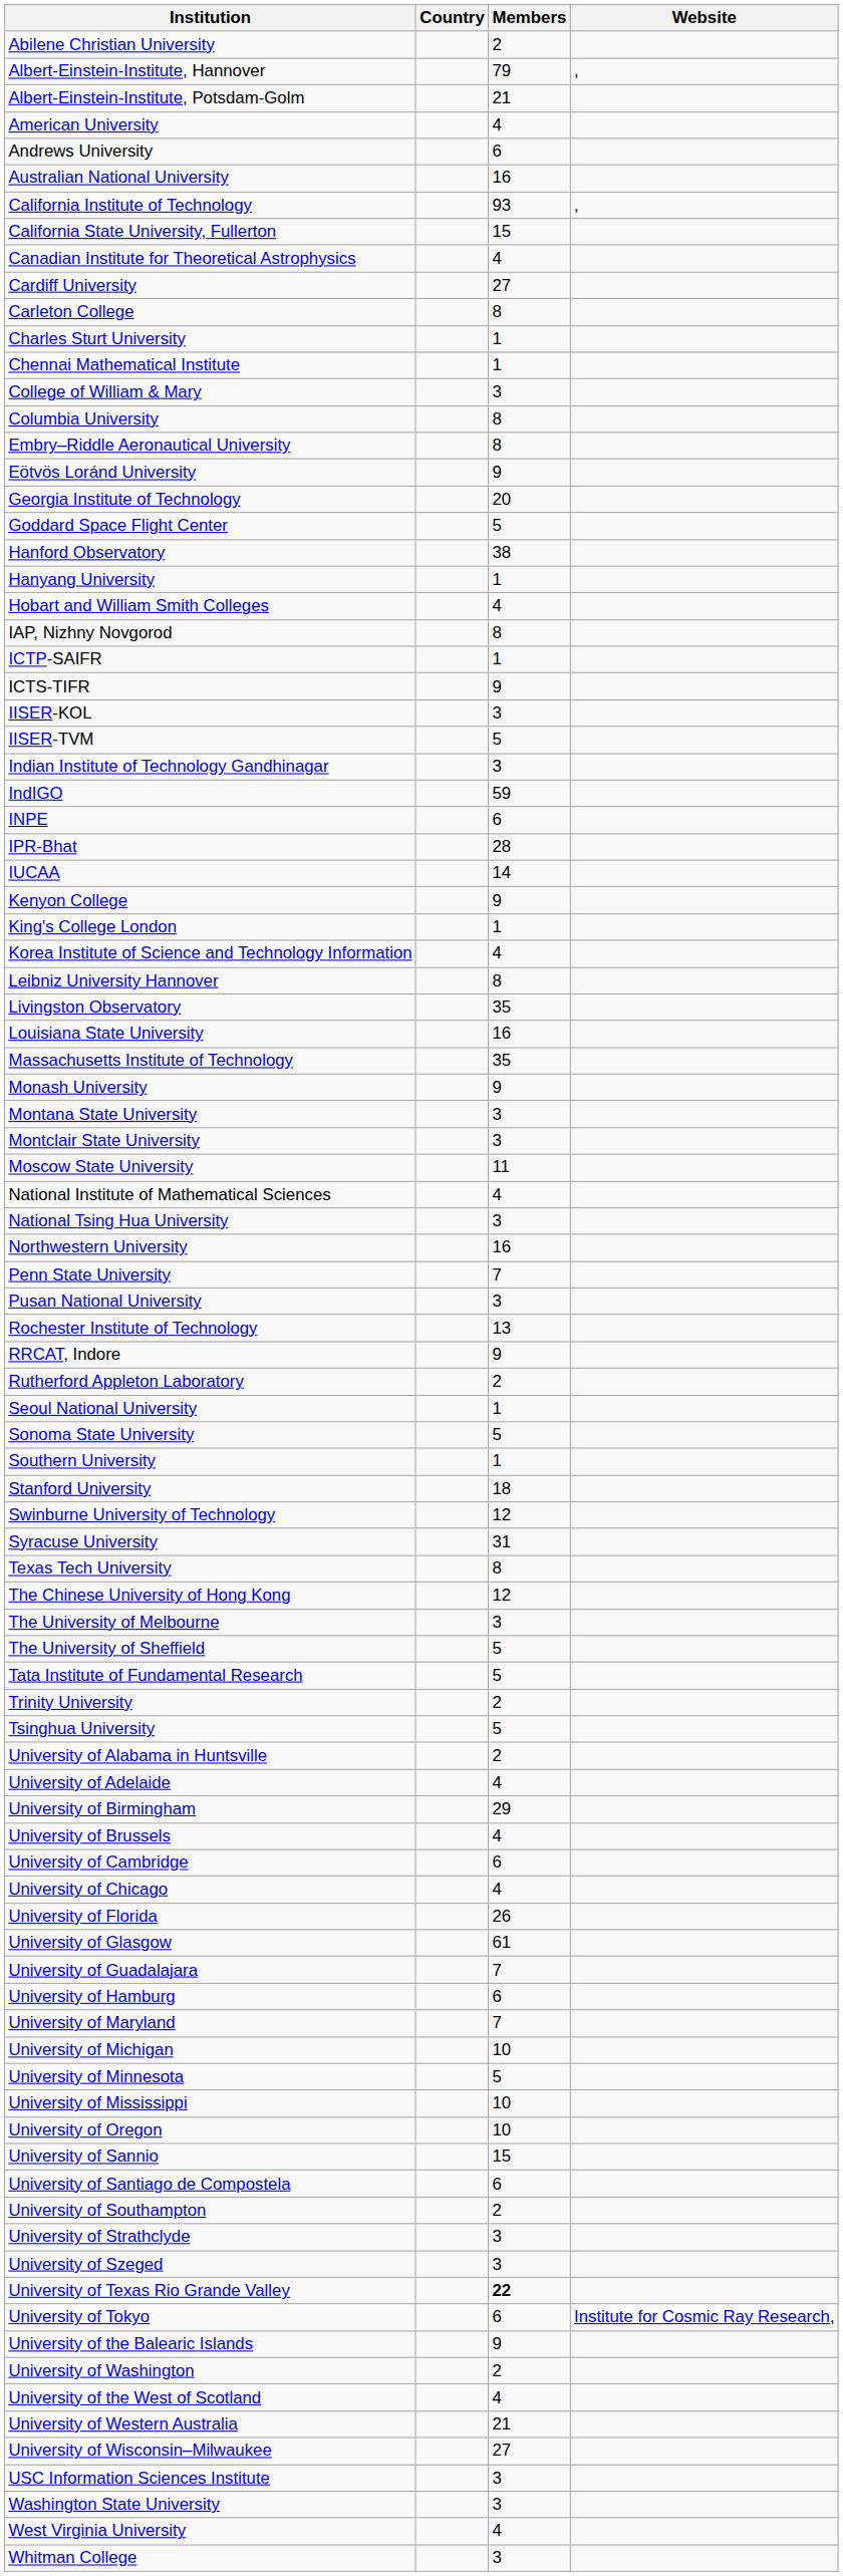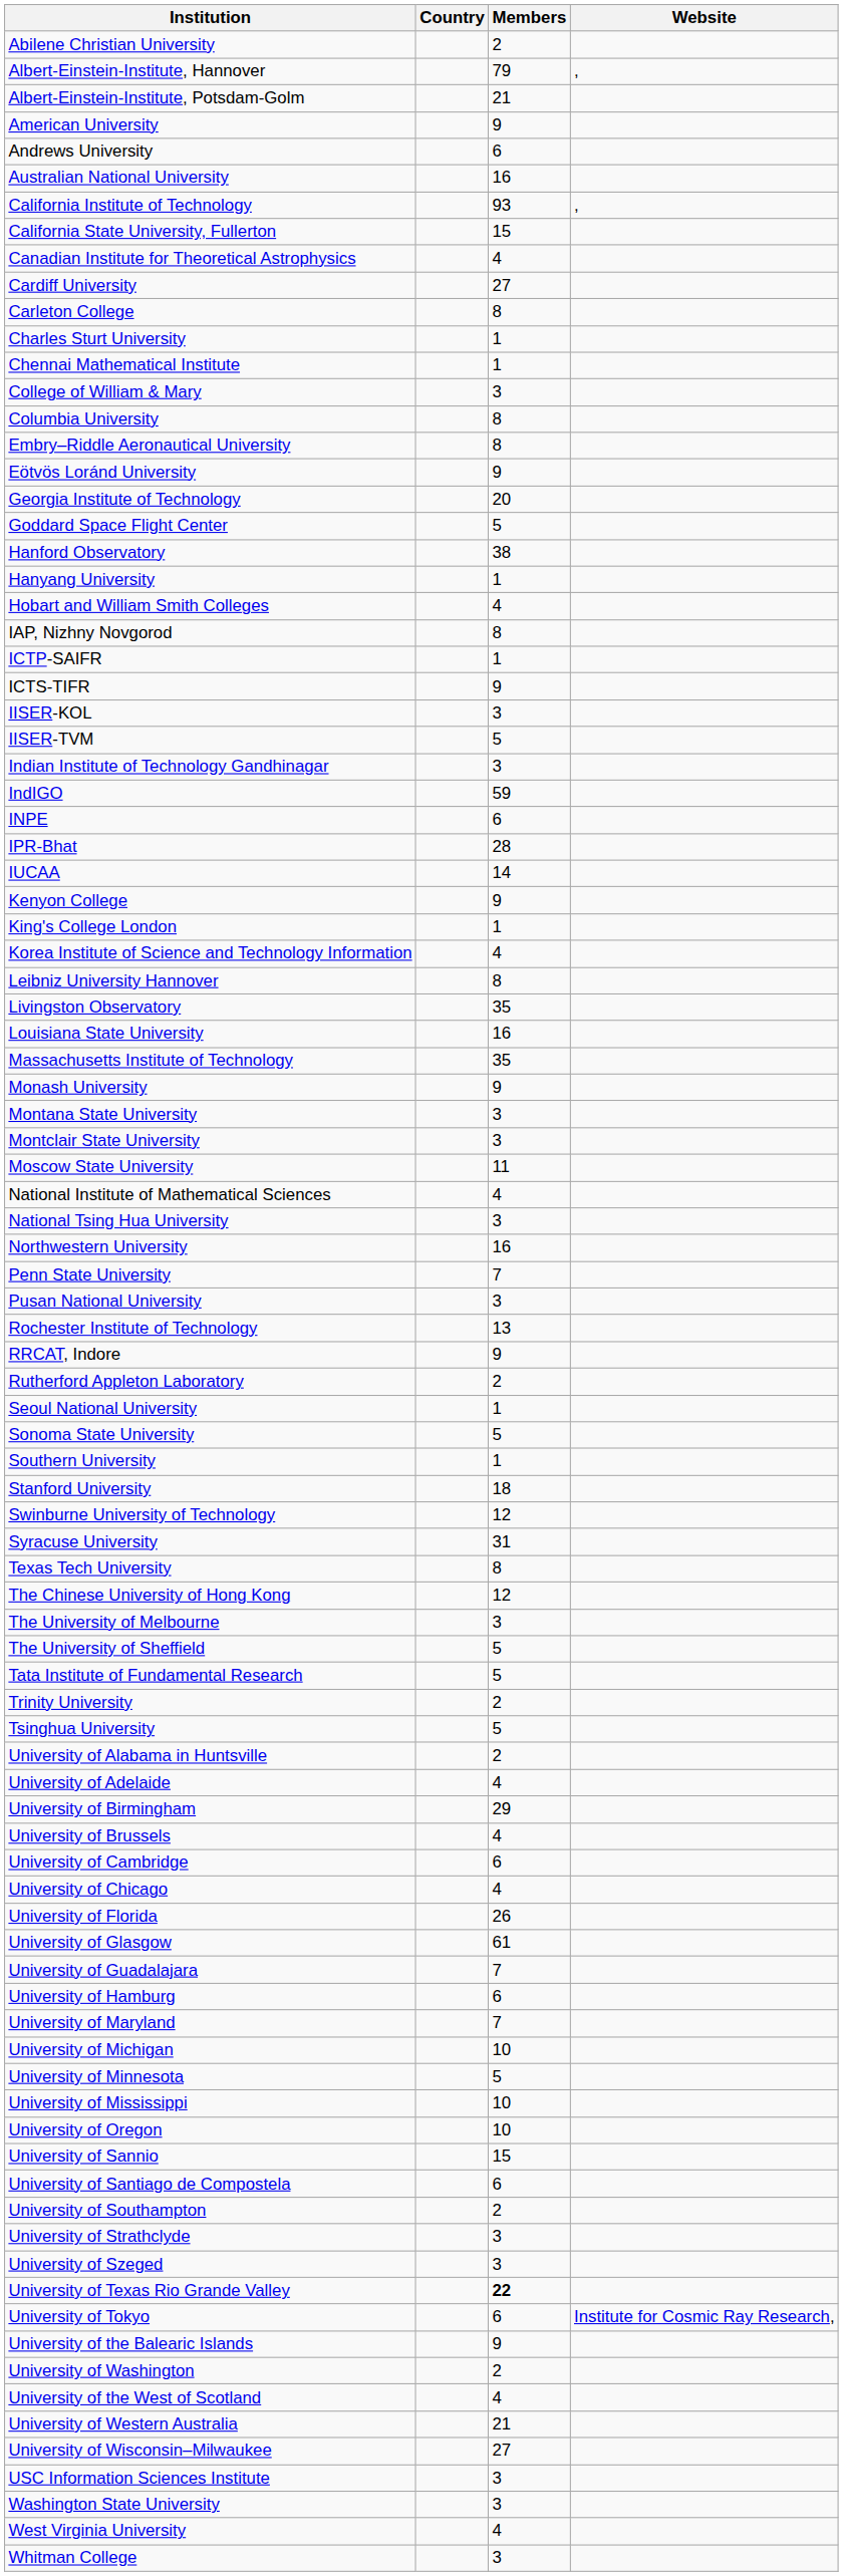 <table class="wikitable sortable">
 <tr>
 <th>Institution</th>
 <th>Country</th>
 <th>Members</th>
 <th>Website</th>
 </tr>
 <tr>
 <td><a href='#'>Abilene Christian University</a></td>
 <td></td>
 <td>2</td>
 <td></td>
 </tr>
 <tr>
 <td><a href='#'>Albert-Einstein-Institute</a>, Hannover</td>
 <td></td>
 <td>79</td>
 <td>,  </td>
 </tr>
 <tr>
 <td><a href='#'>Albert-Einstein-Institute</a>, Potsdam-Golm</td>
 <td></td>
 <td>21</td>
 <td> </td>
 </tr>
 <tr>
 <td><a href='#'>American University</a></td>
 <td></td>
-<td>4</td>
+<td>9</td>
 <td></td>
 </tr>
 <tr>
 <td>Andrews University</td>
 <td></td>
 <td>6</td>
 <td> </td>
 </tr>
 <tr>
 <td><a href='#'>Australian National University</a></td>
 <td></td>
 <td>16</td>
 <td> </td>
 </tr>
 <tr>
 <td><a href='#'>California Institute of Technology</a></td>
 <td></td>
 <td>93</td>
 <td>, </td>
 </tr>
 <tr>
 <td><a href='#'>California State University, Fullerton</a></td>
 <td></td>
 <td>15</td>
 <td></td>
 </tr>
 <tr>
 <td><a href='#'>Canadian Institute for Theoretical Astrophysics</a></td>
 <td></td>
 <td>4</td>
 <td></td>
 </tr>
 <tr>
 <td><a href='#'>Cardiff University</a></td>
 <td></td>
 <td>27</td>
 <td></td>
 </tr>
 <tr>
 <td><a href='#'>Carleton College</a></td>
 <td></td>
 <td>8</td>
 <td></td>
 </tr>
 <tr>
 <td><a href='#'>Charles Sturt University</a></td>
 <td></td>
 <td>1</td>
 <td></td>
 </tr>
 <tr>
 <td><a href='#'>Chennai Mathematical Institute</a></td>
 <td></td>
 <td>1</td>
 <td></td>
 </tr>
 <tr>
 <td><a href='#'>College of William & Mary</a></td>
 <td></td>
 <td>3</td>
 <td></td>
 </tr>
 <tr>
 <td><a href='#'>Columbia University</a></td>
 <td></td>
 <td>8</td>
 <td></td>
 </tr>
 <tr>
 <td><a href='#'>Embry–Riddle Aeronautical University</a></td>
 <td></td>
 <td>8</td>
 <td></td>
 </tr>
 <tr>
 <td><a href='#'>Eötvös Loránd University</a></td>
 <td></td>
 <td>9</td>
 <td></td>
 </tr>
 <tr>
 <td><a href='#'>Georgia Institute of Technology</a></td>
 <td></td>
 <td>20</td>
 <td></td>
 </tr>
 <tr>
 <td><a href='#'>Goddard Space Flight Center</a></td>
 <td></td>
 <td>5</td>
 <td></td>
 </tr>
 <tr>
 <td><a href='#'>Hanford Observatory</a></td>
 <td></td>
 <td>38</td>
 <td></td>
 </tr>
 <tr>
 <td><a href='#'>Hanyang University</a></td>
 <td></td>
 <td>1</td>
 <td></td>
 </tr>
 <tr>
 <td><a href='#'>Hobart and William Smith Colleges</a></td>
 <td></td>
 <td>4</td>
 <td></td>
 </tr>
 <tr>
 <td>IAP, Nizhny Novgorod</td>
 <td></td>
 <td>8</td>
 <td></td>
 </tr>
 <tr>
 <td><a href='#'>ICTP</a>-SAIFR</td>
 <td></td>
 <td>1</td>
 <td></td>
 </tr>
 <tr>
 <td>ICTS-TIFR</td>
 <td></td>
 <td>9</td>
 <td></td>
 </tr>
 <tr>
 <td><a href='#'>IISER</a>-KOL</td>
 <td></td>
 <td>3</td>
 <td></td>
 </tr>
 <tr>
 <td><a href='#'>IISER</a>-TVM</td>
 <td></td>
 <td>5</td>
 <td></td>
 </tr>
 <tr>
 <td><a href='#'>Indian Institute of Technology Gandhinagar</a></td>
 <td></td>
 <td>3</td>
 <td></td>
 </tr>
 <tr>
 <td><a href='#'>IndIGO</a></td>
 <td></td>
 <td>59</td>
 <td></td>
 </tr>
 <tr>
 <td><a href='#'>INPE</a></td>
 <td></td>
 <td>6</td>
 <td></td>
 </tr>
 <tr>
 <td><a href='#'>IPR-Bhat</a></td>
 <td></td>
 <td>28</td>
 <td></td>
 </tr>
 <tr>
 <td><a href='#'>IUCAA</a></td>
 <td></td>
 <td>14</td>
 <td></td>
 </tr>
 <tr>
 <td><a href='#'>Kenyon College</a></td>
 <td></td>
 <td>9</td>
 <td></td>
 </tr>
 <tr>
 <td><a href='#'>King's College London</a></td>
 <td></td>
 <td>1</td>
 <td></td>
 </tr>
 <tr>
 <td><a href='#'>Korea Institute of Science and Technology Information</a></td>
 <td></td>
 <td>4</td>
 <td></td>
 </tr>
 <tr>
 <td><a href='#'>Leibniz University Hannover</a></td>
 <td></td>
 <td>8</td>
 <td></td>
 </tr>
 <tr>
 <td><a href='#'>Livingston Observatory</a></td>
 <td></td>
 <td>35</td>
 <td></td>
 </tr>
 <tr>
 <td><a href='#'>Louisiana State University</a></td>
 <td></td>
 <td>16</td>
 <td> </td>
 </tr>
 <tr>
 <td><a href='#'>Massachusetts Institute of Technology</a></td>
 <td></td>
 <td>35</td>
 <td></td>
 </tr>
 <tr>
 <td><a href='#'>Monash University</a></td>
 <td></td>
 <td>9</td>
 <td></td>
 </tr>
 <tr>
 <td><a href='#'>Montana State University</a></td>
 <td></td>
 <td>3</td>
 <td></td>
 </tr>
 <tr>
 <td><a href='#'>Montclair State University</a></td>
 <td></td>
 <td>3</td>
 <td></td>
 </tr>
 <tr>
 <td><a href='#'>Moscow State University</a></td>
 <td></td>
 <td>11</td>
 <td></td>
 </tr>
 <tr>
 <td>National Institute of Mathematical Sciences</td>
 <td></td>
 <td>4</td>
 <td></td>
 </tr>
 <tr>
 <td><a href='#'>National Tsing Hua University</a></td>
 <td></td>
 <td>3</td>
 <td></td>
 </tr>
 <tr>
 <td><a href='#'>Northwestern University</a></td>
 <td></td>
 <td>16</td>
 <td></td>
 </tr>
 <tr>
 <td><a href='#'>Penn State University</a></td>
 <td></td>
 <td>7</td>
 <td>  </td>
 </tr>
 <tr>
 <td><a href='#'>Pusan National University</a></td>
 <td></td>
 <td>3</td>
 <td></td>
 </tr>
 <tr>
 <td><a href='#'>Rochester Institute of Technology</a></td>
 <td></td>
 <td>13</td>
 <td></td>
 </tr>
 <tr>
 <td><a href='#'>RRCAT</a>, Indore</td>
 <td></td>
 <td>9</td>
 <td></td>
 </tr>
 <tr>
 <td><a href='#'>Rutherford Appleton Laboratory</a></td>
 <td></td>
 <td>2</td>
 <td></td>
 </tr>
 <tr>
 <td><a href='#'>Seoul National University</a></td>
 <td></td>
 <td>1</td>
 <td></td>
 </tr>
 <tr>
 <td><a href='#'>Sonoma State University</a></td>
 <td></td>
 <td>5</td>
 <td></td>
 </tr>
 <tr>
 <td><a href='#'>Southern University</a></td>
 <td></td>
 <td>1</td>
 <td></td>
 </tr>
 <tr>
 <td><a href='#'>Stanford University</a></td>
 <td></td>
 <td>18</td>
 <td></td>
 </tr>
 <tr>
 <td><a href='#'>Swinburne University of Technology</a></td>
 <td></td>
 <td>12</td>
 <td></td>
 </tr>
 <tr>
 <td><a href='#'>Syracuse University</a></td>
 <td></td>
 <td>31</td>
 <td></td>
 </tr>
 <tr>
 <td><a href='#'>Texas Tech University</a></td>
 <td></td>
 <td>8</td>
 <td></td>
 </tr>
 <tr>
 <td><a href='#'>The Chinese University of Hong Kong</a></td>
 <td></td>
 <td>12</td>
 <td></td>
 </tr>
 <tr>
 <td><a href='#'>The University of Melbourne</a></td>
 <td></td>
 <td>3</td>
 <td></td>
 </tr>
 <tr>
 <td><a href='#'>The University of Sheffield</a></td>
 <td></td>
 <td>5</td>
 <td></td>
 </tr>
 <tr>
 <td><a href='#'>Tata Institute of Fundamental Research</a></td>
 <td></td>
 <td>5</td>
 <td></td>
 </tr>
 <tr>
 <td><a href='#'>Trinity University</a></td>
 <td></td>
 <td>2</td>
 <td></td>
 </tr>
 <tr>
 <td><a href='#'>Tsinghua University</a></td>
 <td></td>
 <td>5</td>
 <td></td>
 </tr>
 <tr>
 <td><a href='#'>University of Alabama in Huntsville</a></td>
 <td></td>
 <td>2</td>
 <td></td>
 </tr>
 <tr>
 <td><a href='#'>University of Adelaide</a></td>
 <td></td>
 <td>4</td>
 <td></td>
 </tr>
 <tr>
 <td><a href='#'>University of Birmingham</a></td>
 <td></td>
 <td>29</td>
 <td></td>
 </tr>
 <tr>
 <td><a href='#'>University of Brussels</a></td>
 <td></td>
 <td>4</td>
 <td></td>
 </tr>
 <tr>
 <td><a href='#'>University of Cambridge</a></td>
 <td></td>
 <td>6</td>
 <td></td>
 </tr>
 <tr>
 <td><a href='#'>University of Chicago</a></td>
 <td></td>
 <td>4</td>
 <td></td>
 </tr>
 <tr>
 <td><a href='#'>University of Florida</a></td>
 <td></td>
 <td>26</td>
 <td></td>
 </tr>
 <tr>
 <td><a href='#'>University of Glasgow</a></td>
 <td></td>
 <td>61</td>
 <td></td>
 </tr>
 <tr>
 <td><a href='#'>University of Guadalajara</a></td>
 <td></td>
 <td>7</td>
 <td></td>
 </tr>
 <tr>
 <td><a href='#'>University of Hamburg</a></td>
 <td></td>
 <td>6</td>
 <td></td>
 </tr>
 <tr>
 <td><a href='#'>University of Maryland</a></td>
 <td></td>
 <td>7</td>
 <td></td>
 </tr>
 <tr>
 <td><a href='#'>University of Michigan</a></td>
 <td></td>
 <td>10</td>
 <td></td>
 </tr>
 <tr>
 <td><a href='#'>University of Minnesota</a></td>
 <td></td>
 <td>5</td>
 <td> </td>
 </tr>
 <tr>
 <td><a href='#'>University of Mississippi</a></td>
 <td></td>
 <td>10</td>
 <td></td>
 </tr>
 <tr>
 <td><a href='#'>University of Oregon</a></td>
 <td></td>
 <td>10</td>
 <td></td>
 </tr>
 <tr>
 <td><a href='#'>University of Sannio</a></td>
 <td></td>
 <td>15</td>
 <td></td>
 </tr>
 <tr>
 <td><a href='#'>University of Santiago de Compostela</a></td>
 <td></td>
 <td>6</td>
 <td></td>
 </tr>
 <tr>
 <td><a href='#'>University of Southampton</a></td>
 <td></td>
 <td>2</td>
 <td></td>
 </tr>
 <tr>
 <td><a href='#'>University of Strathclyde</a></td>
 <td></td>
 <td>3</td>
 <td></td>
 </tr>
 <tr>
 <td><a href='#'>University of Szeged</a></td>
 <td></td>
 <td>3</td>
 <td></td>
 </tr>
 <tr>
 <td><a href='#'>University of Texas Rio Grande Valley</a></td>
 <td></td>
 <td><strong>22</strong></td>
 <td></td>
 </tr>
 <tr>
 <td><a href='#'>University of Tokyo</a></td>
 <td></td>
 <td>6</td>
 <td><a href='#'>Institute for Cosmic Ray Research</a>, </td>
 </tr>
 <tr>
 <td><a href='#'>University of the Balearic Islands</a></td>
 <td></td>
 <td>9</td>
 <td></td>
 </tr>
 <tr>
 <td><a href='#'>University of Washington</a></td>
 <td></td>
 <td>2</td>
 <td></td>
 </tr>
 <tr>
 <td><a href='#'>University of the West of Scotland</a></td>
 <td></td>
 <td>4</td>
 <td></td>
 </tr>
 <tr>
 <td><a href='#'>University of Western Australia</a></td>
 <td></td>
 <td>21</td>
 <td></td>
 </tr>
 <tr>
 <td><a href='#'>University of Wisconsin–Milwaukee</a></td>
 <td></td>
 <td>27</td>
 <td> </td>
 </tr>
 <tr>
 <td><a href='#'>USC Information Sciences Institute</a></td>
 <td></td>
 <td>3</td>
 <td></td>
 </tr>
 <tr>
 <td><a href='#'>Washington State University</a></td>
 <td></td>
 <td>3</td>
 <td></td>
 </tr>
 <tr>
 <td><a href='#'>West Virginia University</a></td>
 <td></td>
 <td>4</td>
 <td></td>
 </tr>
 <tr>
 <td><a href='#'>Whitman College</a></td>
 <td></td>
 <td>3</td>
 <td></td>
 </tr>
 </table>
